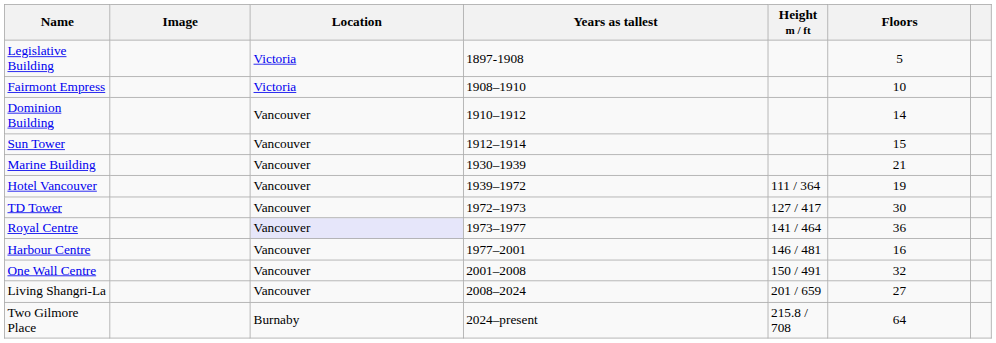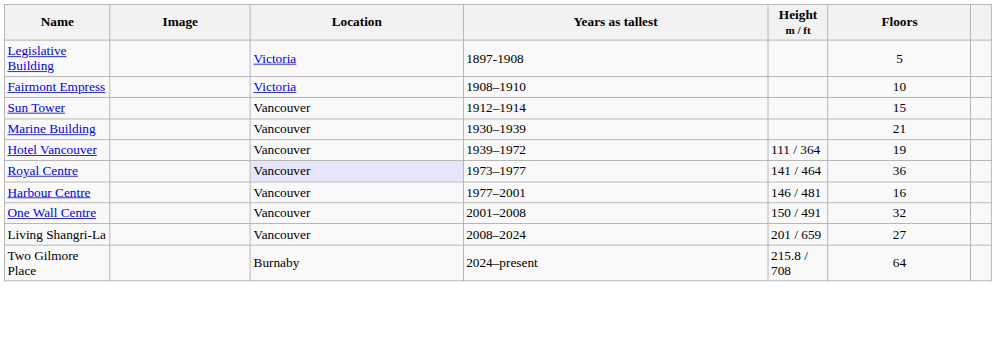 <table class="wikitable sortable" width=60%>
 <tr>
 <th width="120px">Name</th>
 <th class="unsortable">Image</th>
 <th>Location</th>
 <th>Years as tallest</th>
 <th width="65">Height<br><small>m / ft</small></th>
 <th>Floors</th>
 <th class="unsortable"></th>
 </tr>
 <tr>
 <td><a href='#'>Legislative Building</a></td>
 <td></td>
 <td><a href='#'>Victoria</a></td>
 <td>1897-1908</td>
 <td></td>
 <td align="center">5</td>
 <td></td>
 </tr>
 <tr>
 <td><a href='#'>Fairmont Empress</a></td>
 <td></td>
 <td><a href='#'>Victoria</a></td>
 <td>1908–1910</td>
 <td></td>
 <td align="center">10</td>
 <td></td>
 </tr>
 <tr>
-<td><a href='#'>Dominion Building</a></td>
-<td></td>
-<td>Vancouver</td>
-<td>1910–1912</td>
-<td></td>
-<td align="center">14</td>
-<td></td>
-</tr>
-<tr>
 <td><a href='#'>Sun Tower</a></td>
 <td></td>
 <td>Vancouver</td>
 <td>1912–1914</td>
 <td></td>
 <td align="center">15</td>
 <td></td>
 </tr>
 <tr>
 <td><a href='#'>Marine Building</a></td>
 <td></td>
 <td>Vancouver</td>
 <td>1930–1939</td>
 <td></td>
 <td align="center">21</td>
 <td></td>
 </tr>
 <tr>
 <td><a href='#'>Hotel Vancouver</a></td>
 <td></td>
 <td>Vancouver</td>
 <td>1939–1972</td>
 <td>111 / 364</td>
 <td align="center">19</td>
-<td></td>
-</tr>
-<tr>
-<td><a href='#'>TD Tower</a></td>
-<td></td>
-<td>Vancouver</td>
-<td>1972–1973</td>
-<td>127 / 417</td>
-<td align="center">30</td>
 <td></td>
 </tr>
 <tr>
 <td><a href='#'>Royal Centre</a></td>
 <td></td>
 <td style="background: lavender;">Vancouver</td>
 <td>1973–1977</td>
 <td>141 / 464</td>
 <td align="center">36</td>
 <td></td>
 </tr>
 <tr>
 <td><a href='#'>Harbour Centre</a></td>
 <td></td>
 <td>Vancouver</td>
 <td>1977–2001</td>
 <td>146 / 481</td>
 <td align="center">16</td>
 <td></td>
 </tr>
 <tr>
 <td><a href='#'>One Wall Centre</a></td>
 <td></td>
 <td>Vancouver</td>
 <td>2001–2008</td>
 <td>150 / 491</td>
 <td align="center">32</td>
 <td></td>
 </tr>
 <tr>
 <td>Living Shangri-La</td>
 <td></td>
 <td>Vancouver</td>
 <td>2008–2024</td>
 <td>201 / 659</td>
 <td align="center">27</td>
 <td></td>
 </tr>
 <tr>
 <td>Two Gilmore Place</td>
 <td></td>
 <td>Burnaby</td>
 <td>2024–present</td>
 <td>215.8 / 708</td>
 <td align="center">64</td>
 <td></td>
 </tr>
 </table>
